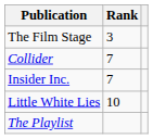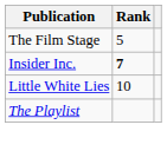 <table class="wikitable">
 <tr>
 <th>Publication</th>
 <th>Rank</th>
 <th></th>
 </tr>
 <tr>
 <td>The Film Stage</td>
-<td>3</td>
-<td></td>
-</tr>
-<tr>
-<td><a href='#'><em>Collider</em></a></td>
-<td>7</td>
+<td>5</td>
 <td></td>
 </tr>
 <tr>
 <td><a href='#'>Insider Inc.</a></td>
-<td>7</td>
+<td><strong>7</strong></td>
 <td></td>
 </tr>
 <tr>
 <td><a href='#'>Little White Lies</a></td>
 <td>10</td>
 <td></td>
 </tr>
 <tr>
 <td><em><a href='#'>The Playlist</a></em></td>
 <td></td>
 <td></td>
 </tr>
 </table>
